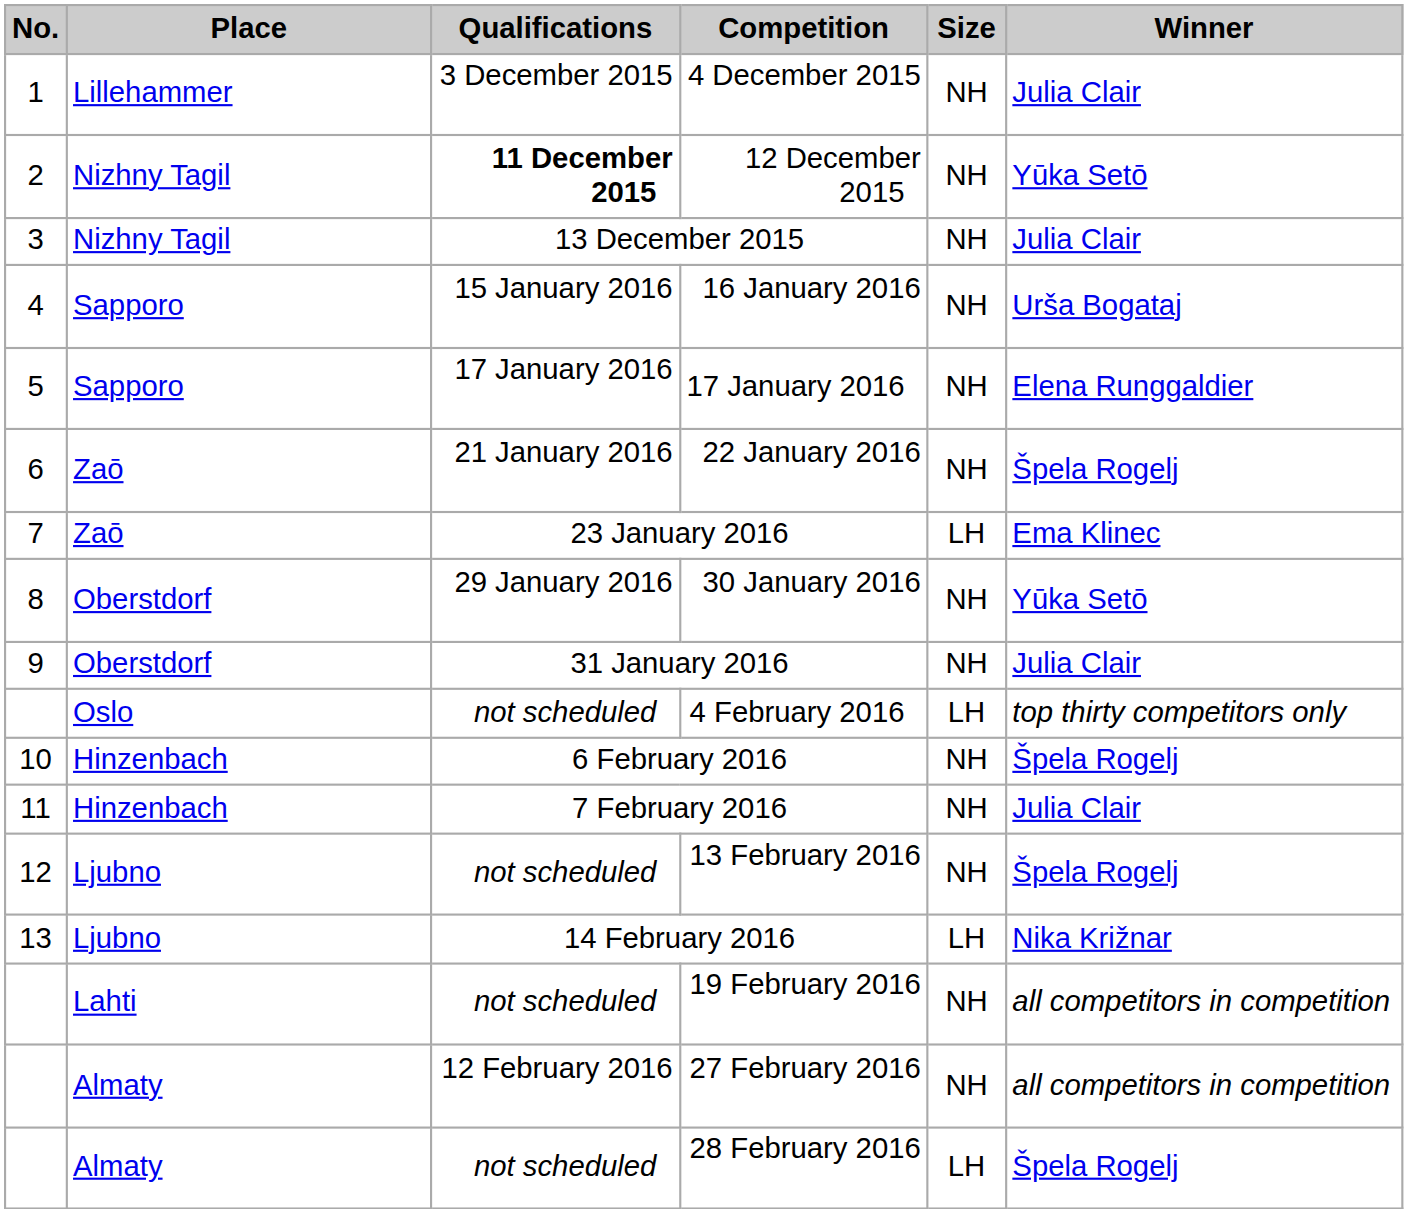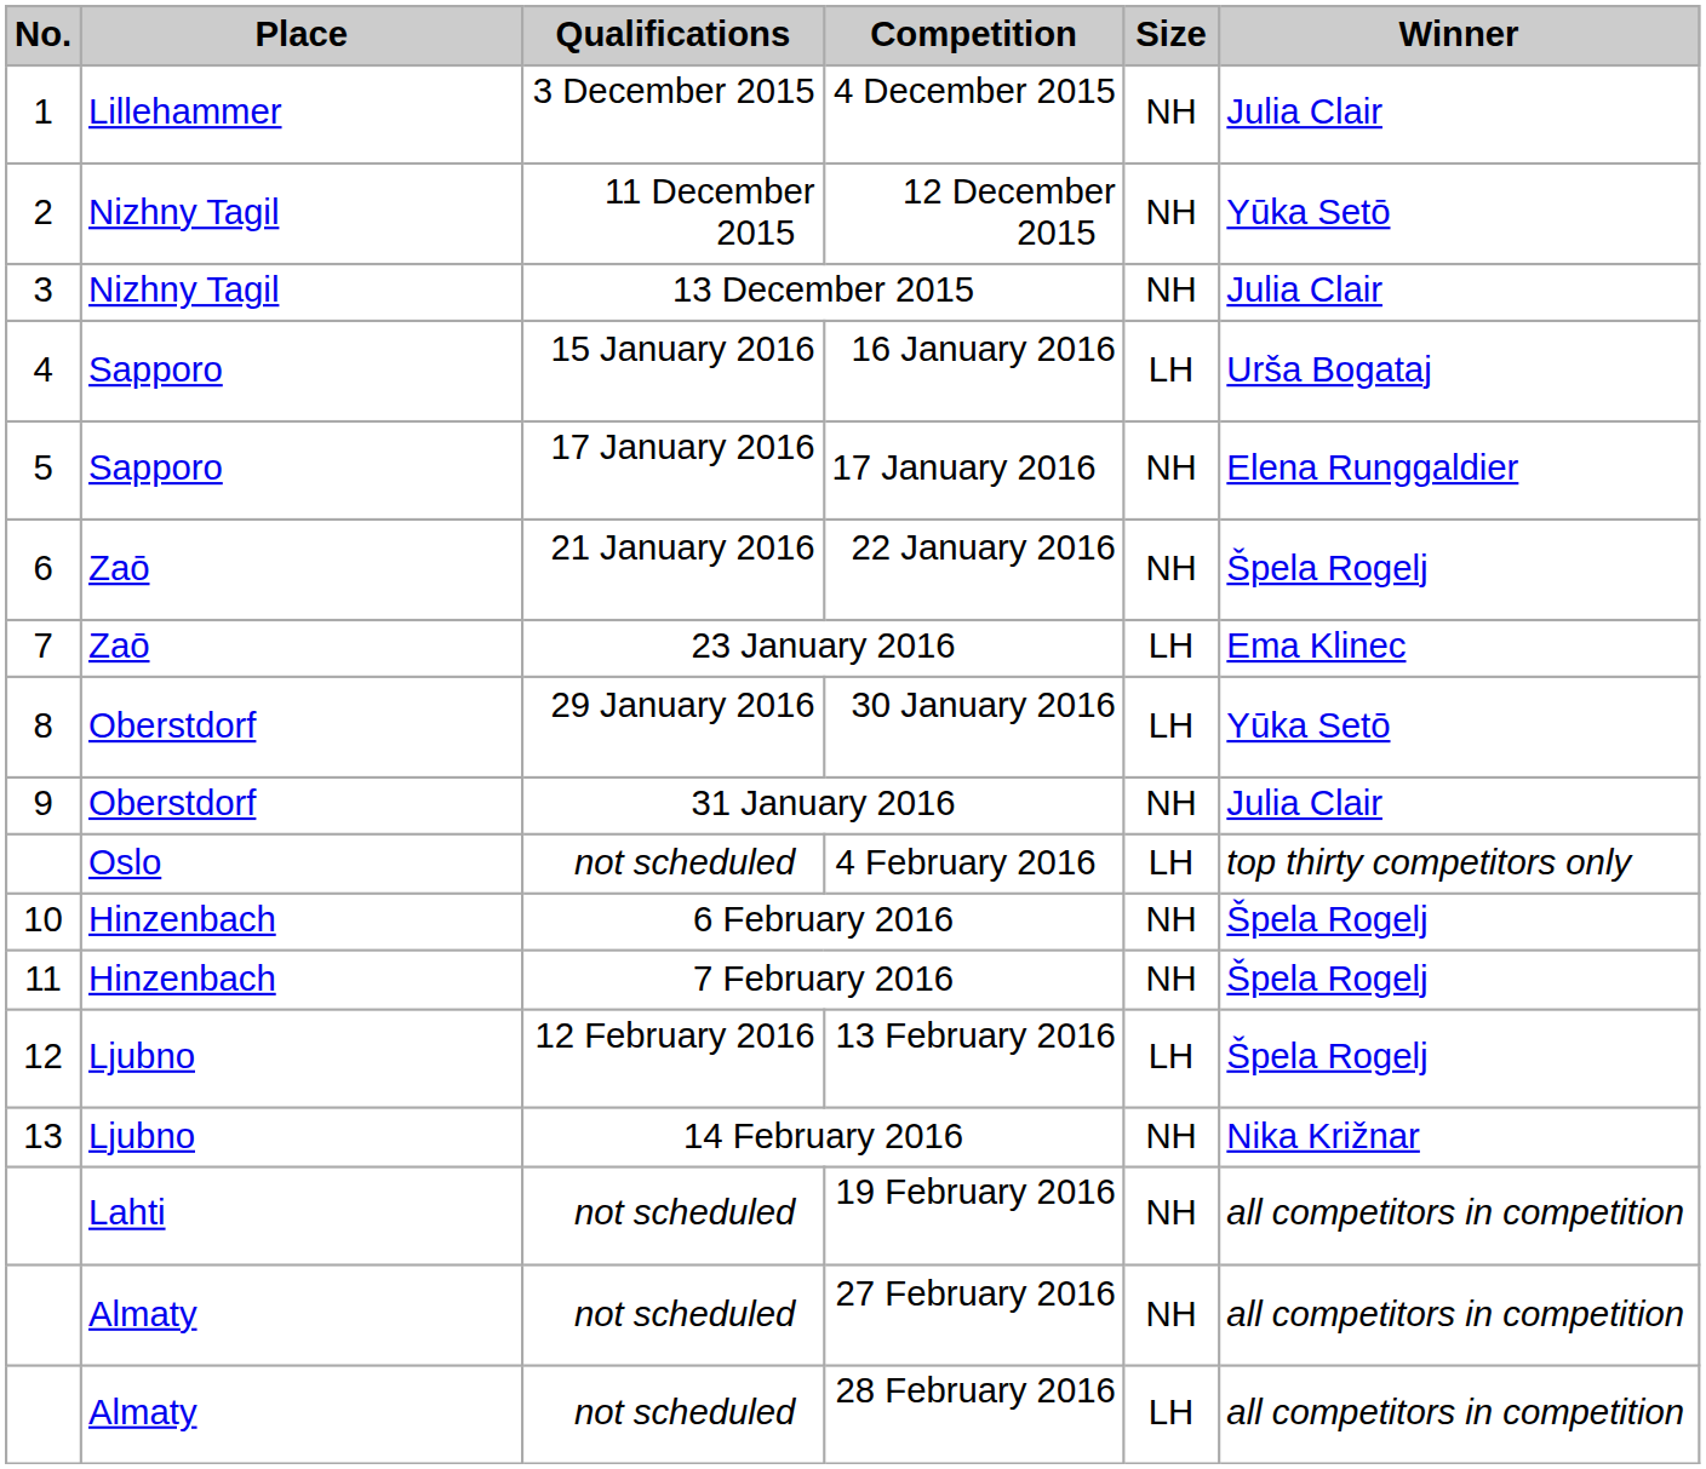 <table class="wikitable plainrowheaders" style="background:#fff; font-size:86%; line-height:16px; border:grey solid 1px; border-collapse:collapse;">
 <tr style="background:#ccc; text-align:center;">
 <th style="background-color: #ccc;" width=20>No.</th>
 <th style="background-color: #ccc;" width=165>Place</th>
 <th style="background-color: #ccc;" width=110>Qualifications</th>
 <th style="background-color: #ccc;" width=110>Competition</th>
 <th style="background-color: #ccc;" width=30>Size</th>
 <th style="background-color: #ccc;" width=180>Winner</th>
 </tr>
 <tr>
 <td align=center>1</td>
 <td> <a href='#'>Lillehammer</a></td>
 <td align=right>3 December 2015  </td>
 <td align=right>4 December 2015  </td>
 <td align=center>NH</td>
 <td> <a href='#'>Julia Clair</a></td>
 </tr>
 <tr>
 <td align=center>2</td>
 <td> <a href='#'>Nizhny Tagil</a></td>
-<td align=right><strong>11 December 2015  </strong></td>
+<td align=right>11 December 2015  </td>
 <td align=right>12 December 2015  </td>
 <td align=center>NH</td>
 <td> <a href='#'>Yūka Setō</a></td>
 </tr>
 <tr>
 <td align=center>3</td>
 <td> <a href='#'>Nizhny Tagil</a></td>
 <td align=center colspan=2>13 December 2015</td>
 <td align=center>NH</td>
 <td> <a href='#'>Julia Clair</a></td>
 </tr>
 <tr>
 <td align=center>4</td>
 <td> <a href='#'>Sapporo</a></td>
 <td align=right>15 January 2016  </td>
 <td align=right>16 January 2016  </td>
-<td align=center>NH</td>
+<td align=center>LH</td>
 <td> <a href='#'>Urša Bogataj</a></td>
 </tr>
 <tr>
 <td align=center>5</td>
 <td> <a href='#'>Sapporo</a></td>
 <td align=right>17 January 2016  </td>
 <td>17 January 2016</td>
 <td align=center>NH</td>
 <td> <a href='#'>Elena Runggaldier</a></td>
 </tr>
 <tr>
 <td align=center>6</td>
 <td> <a href='#'>Zaō</a></td>
 <td align=right>21 January 2016  </td>
 <td align=right>22 January 2016  </td>
 <td align=center>NH</td>
 <td> <a href='#'>Špela Rogelj</a></td>
 </tr>
 <tr>
 <td align=center>7</td>
 <td> <a href='#'>Zaō</a></td>
 <td align=center colspan=2>23 January 2016</td>
 <td align=center>LH</td>
 <td> <a href='#'>Ema Klinec</a></td>
 </tr>
 <tr>
 <td align=center>8</td>
 <td> <a href='#'>Oberstdorf</a></td>
 <td align=right>29 January 2016  </td>
 <td align=right>30 January 2016  </td>
-<td align=center>NH</td>
+<td align=center>LH</td>
 <td> <a href='#'>Yūka Setō</a></td>
 </tr>
 <tr>
 <td align=center>9</td>
 <td> <a href='#'>Oberstdorf</a></td>
 <td align=center colspan=2>31 January 2016</td>
 <td align=center>NH</td>
 <td> <a href='#'>Julia Clair</a></td>
 </tr>
 <tr>
 <td align=center></td>
 <td> <a href='#'>Oslo</a></td>
 <td align=right><em>not scheduled</em>  </td>
 <td align=right>4 February 2016  </td>
 <td align=center>LH</td>
 <td><em>top thirty competitors only</em></td>
 </tr>
 <tr>
 <td align=center>10</td>
 <td> <a href='#'>Hinzenbach</a></td>
 <td align=center colspan=2>6 February 2016</td>
 <td align=center>NH</td>
 <td> <a href='#'>Špela Rogelj</a></td>
 </tr>
 <tr>
 <td align=center>11</td>
 <td> <a href='#'>Hinzenbach</a></td>
 <td align=center colspan=2>7 February 2016</td>
 <td align=center>NH</td>
-<td> <a href='#'>Julia Clair</a></td>
+<td> <a href='#'>Špela Rogelj</a></td>
 </tr>
 <tr>
 <td align=center>12</td>
 <td> <a href='#'>Ljubno</a></td>
-<td align=right><em>not scheduled</em>  </td>
+<td align=right>12 February 2016  </td>
 <td align=right>13 February 2016  </td>
-<td align=center>NH</td>
+<td align=center>LH</td>
 <td> <a href='#'>Špela Rogelj</a></td>
 </tr>
 <tr>
 <td align=center>13</td>
 <td> <a href='#'>Ljubno</a></td>
 <td align=center colspan=2>14 February 2016</td>
-<td align=center>LH</td>
+<td align=center>NH</td>
 <td> <a href='#'>Nika Križnar</a></td>
 </tr>
 <tr>
 <td align=center></td>
 <td> <a href='#'>Lahti</a></td>
 <td align=right><em>not scheduled</em>  </td>
 <td align=right>19 February 2016  </td>
 <td align=center>NH</td>
 <td><em>all competitors in competition</em></td>
 </tr>
 <tr>
 <td align=center></td>
 <td> <a href='#'>Almaty</a></td>
-<td align=right>12 February 2016  </td>
+<td align=right><em>not scheduled</em>  </td>
 <td align=right>27 February 2016  </td>
 <td align=center>NH</td>
 <td><em>all competitors in competition</em></td>
 </tr>
 <tr>
 <td align=center></td>
 <td> <a href='#'>Almaty</a></td>
 <td align=right><em>not scheduled</em>  </td>
 <td align=right>28 February 2016  </td>
 <td align=center>LH</td>
-<td> <a href='#'>Špela Rogelj</a></td>
+<td><em>all competitors in competition</em></td>
 </tr>
 </table>
